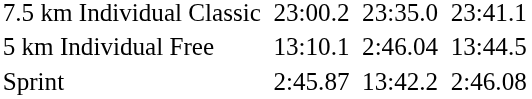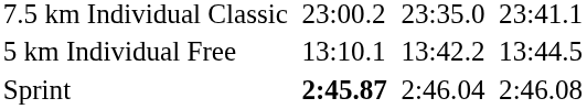 <table>
 <tr>
 <td>7.5 km Individual Classic</td>
 <td></td>
 <td>23:00.2</td>
 <td></td>
 <td>23:35.0</td>
 <td></td>
 <td>23:41.1</td>
 </tr>
 <tr>
 <td>5 km Individual Free</td>
 <td></td>
 <td>13:10.1</td>
 <td></td>
-<td>2:46.04</td>
+<td>13:42.2</td>
 <td></td>
 <td>13:44.5</td>
 </tr>
 <tr>
 <td>Sprint</td>
 <td></td>
-<td>2:45.87</td>
+<td><strong>2:45.87</strong></td>
 <td></td>
-<td>13:42.2</td>
+<td>2:46.04</td>
 <td></td>
 <td>2:46.08</td>
 </tr>
 </table>
